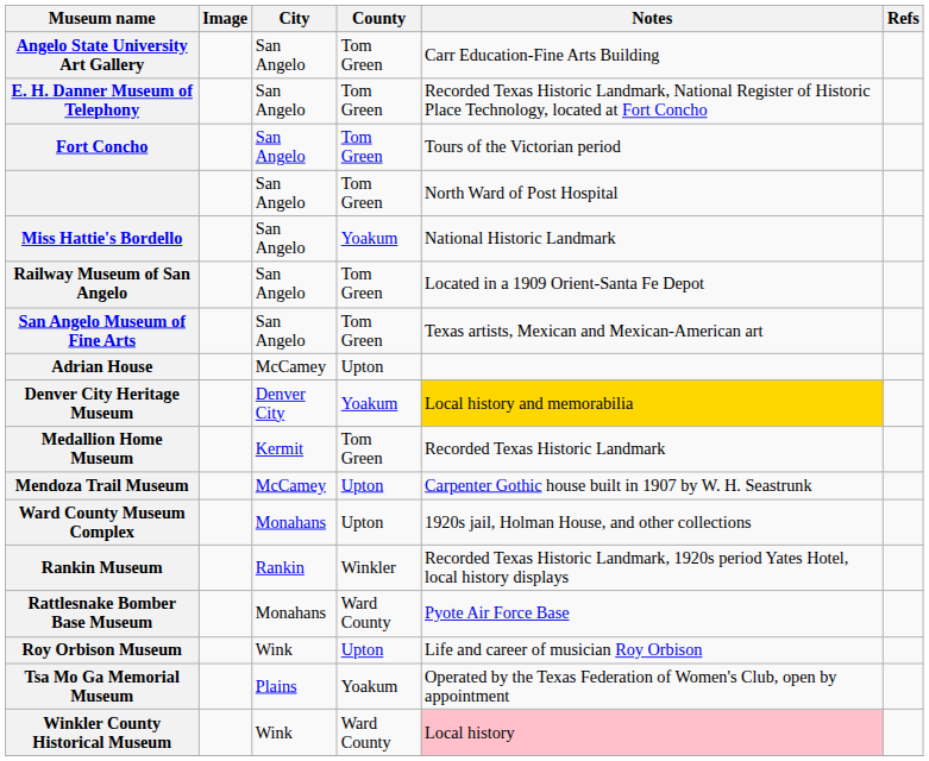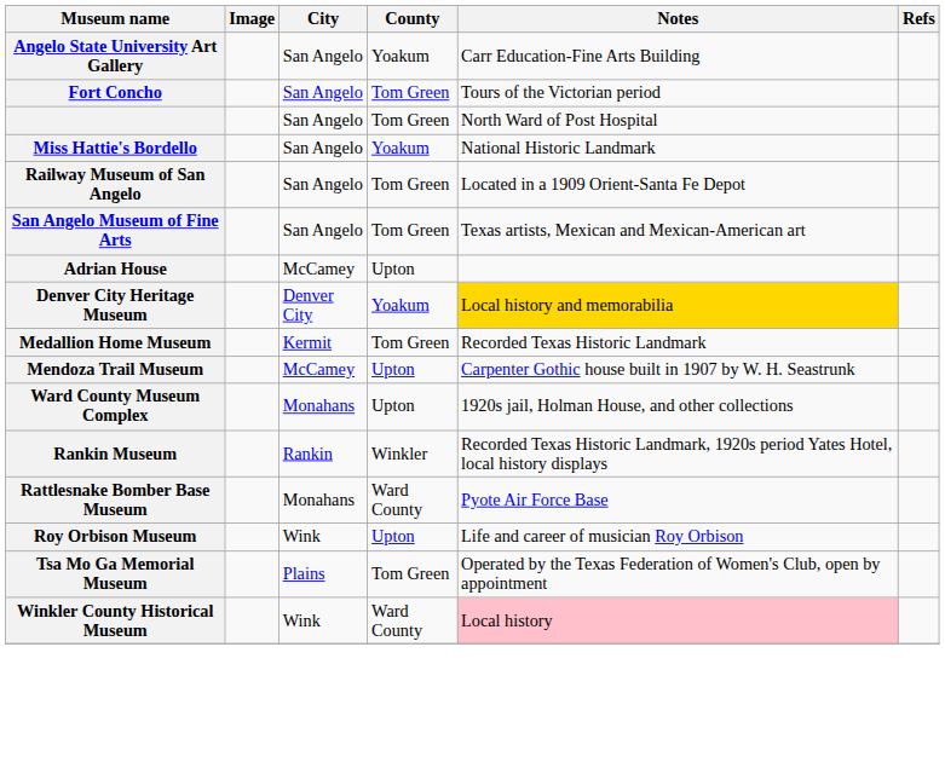 <table class="wikitable sortable plainrowheaders">
 <tr>
 <th scope="col">Museum name</th>
 <th scope="col"  class="unsortable">Image</th>
 <th scope="col">City</th>
 <th scope="col">County</th>
 <th scope="col">Notes</th>
 <th scope="col" class="unsortable">Refs</th>
 </tr>
 <tr>
 <th scope="row"><a href='#'>Angelo State University</a> Art Gallery</th>
 <td></td>
 <td>San Angelo</td>
-<td>Tom Green</td>
+<td>Yoakum</td>
 <td>Carr Education-Fine Arts Building</td>
-<td align="center"></td>
-</tr>
-<tr>
-<th scope="row"><a href='#'>E. H. Danner Museum of Telephony</a></th>
-<td></td>
-<td>San Angelo</td>
-<td>Tom Green</td>
-<td>Recorded Texas Historic Landmark, National Register of Historic Place Technology, located at <a href='#'>Fort Concho</a></td>
 <td align="center"></td>
 </tr>
 <tr>
 <th scope="row"><a href='#'>Fort Concho</a></th>
 <td></td>
 <td><a href='#'>San Angelo</a></td>
 <td><a href='#'>Tom Green</a></td>
 <td>Tours of the Victorian period</td>
 <td align="center"></td>
 </tr>
 <tr>
 <th scope="row"></th>
 <td></td>
 <td>San Angelo</td>
 <td>Tom Green</td>
 <td>North Ward of Post Hospital</td>
 <td align="center"></td>
 </tr>
 <tr>
 <th scope="row"><a href='#'>Miss Hattie's Bordello</a></th>
 <td></td>
 <td>San Angelo</td>
 <td><a href='#'>Yoakum</a></td>
 <td>National Historic Landmark</td>
 <td align="center"></td>
 </tr>
 <tr>
 <th scope="row">Railway Museum of San Angelo</th>
 <td></td>
 <td>San Angelo</td>
 <td>Tom Green</td>
 <td>Located in a 1909 Orient-Santa Fe Depot</td>
 <td align="center"></td>
 </tr>
 <tr>
 <th scope="row"><a href='#'>San Angelo Museum of Fine Arts</a></th>
 <td></td>
 <td>San Angelo</td>
 <td>Tom Green</td>
 <td>Texas artists, Mexican and Mexican-American art</td>
 <td align="center"></td>
 </tr>
 <tr>
 <th scope="row">Adrian House</th>
 <td></td>
 <td>McCamey</td>
 <td>Upton</td>
 <td></td>
 <td align="center"></td>
 </tr>
 <tr>
 <th scope="row">Denver City Heritage Museum</th>
 <td></td>
 <td><a href='#'>Denver City</a></td>
 <td><a href='#'>Yoakum</a></td>
 <td style="background: gold;">Local history and memorabilia</td>
 <td align="center"></td>
 </tr>
 <tr>
 <th scope="row">Medallion Home Museum</th>
 <td></td>
 <td><a href='#'>Kermit</a></td>
 <td>Tom Green</td>
 <td>Recorded Texas Historic Landmark</td>
 <td align="center"></td>
 </tr>
 <tr>
 <th scope="row">Mendoza Trail Museum</th>
 <td></td>
 <td><a href='#'>McCamey</a></td>
 <td><a href='#'>Upton</a></td>
 <td><a href='#'>Carpenter Gothic</a> house built in 1907 by W. H. Seastrunk</td>
 <td align="center"></td>
 </tr>
 <tr>
 <th scope="row">Ward County Museum Complex</th>
 <td></td>
 <td><a href='#'>Monahans</a></td>
 <td>Upton</td>
 <td>1920s jail, Holman House, and other collections</td>
 <td align="center"></td>
 </tr>
 <tr>
 <th scope="row">Rankin Museum</th>
 <td></td>
 <td><a href='#'>Rankin</a></td>
 <td>Winkler</td>
 <td>Recorded Texas Historic Landmark, 1920s period Yates Hotel, local history displays</td>
 <td align="center"></td>
 </tr>
 <tr>
 <th scope="row">Rattlesnake Bomber Base Museum</th>
 <td></td>
 <td>Monahans</td>
 <td>Ward County</td>
 <td><a href='#'>Pyote Air Force Base</a></td>
 <td align="center"></td>
 </tr>
 <tr>
 <th scope="row">Roy Orbison Museum</th>
 <td></td>
 <td>Wink</td>
 <td><a href='#'>Upton</a></td>
 <td>Life and career of musician <a href='#'>Roy Orbison</a></td>
 <td align="center"></td>
 </tr>
 <tr>
 <th scope="row">Tsa Mo Ga Memorial Museum</th>
 <td></td>
 <td><a href='#'>Plains</a></td>
-<td>Yoakum</td>
+<td>Tom Green</td>
 <td>Operated by the Texas Federation of Women's Club, open by appointment</td>
 <td align="center"></td>
 </tr>
 <tr>
 <th scope="row">Winkler County Historical Museum</th>
 <td></td>
 <td>Wink</td>
 <td>Ward County</td>
 <td style="background: pink;">Local history</td>
 <td align="center"></td>
 </tr>
 <tr>
 </tr>
 </table>
